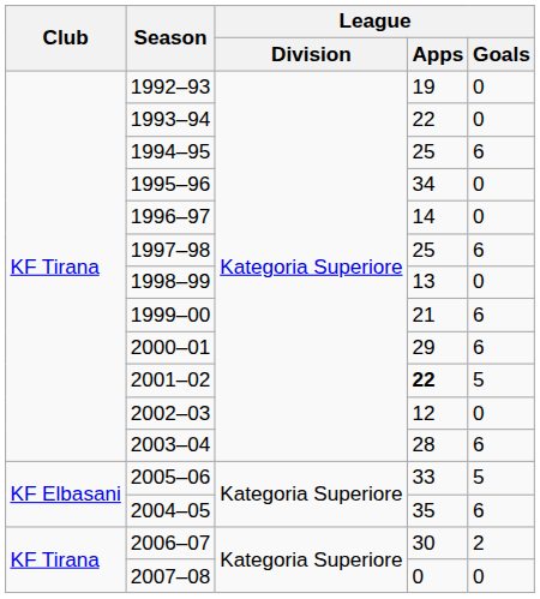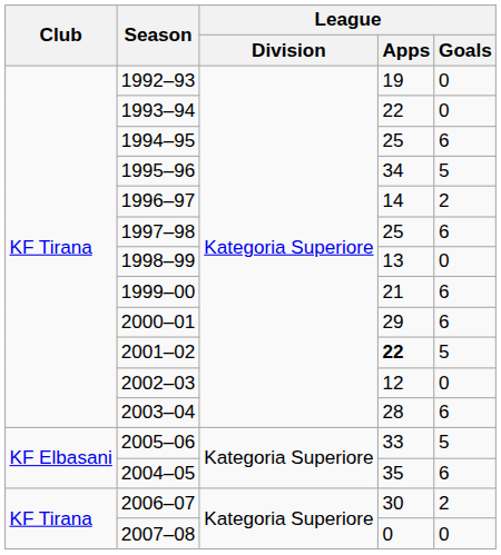 <table class="wikitable">
 <tr>
 <th rowspan=2>Club</th>
 <th rowspan=2>Season</th>
 <th colspan=3>League</th>
 </tr>
 <tr>
 <th>Division</th>
 <th>Apps</th>
 <th>Goals</th>
 </tr>
 <tr>
 <td rowspan=12><a href='#'>KF Tirana</a></td>
 <td>1992–93</td>
 <td rowspan=12><a href='#'>Kategoria Superiore</a></td>
 <td>19</td>
 <td>0</td>
 </tr>
 <tr>
 <td>1993–94</td>
 <td>22</td>
 <td>0</td>
 </tr>
 <tr>
 <td>1994–95</td>
 <td>25</td>
 <td>6</td>
 </tr>
 <tr>
 <td>1995–96</td>
 <td>34</td>
-<td>0</td>
+<td>5</td>
 </tr>
 <tr>
 <td>1996–97</td>
 <td>14</td>
-<td>0</td>
+<td>2</td>
 </tr>
 <tr>
 <td>1997–98</td>
 <td>25</td>
 <td>6</td>
 </tr>
 <tr>
 <td>1998–99</td>
 <td>13</td>
 <td>0</td>
 </tr>
 <tr>
 <td>1999–00</td>
 <td>21</td>
 <td>6</td>
 </tr>
 <tr>
 <td>2000–01</td>
 <td>29</td>
 <td>6</td>
 </tr>
 <tr>
 <td>2001–02</td>
 <td><strong>22</strong></td>
 <td>5</td>
 </tr>
 <tr>
 <td>2002–03</td>
 <td>12</td>
 <td>0</td>
 </tr>
 <tr>
 <td>2003–04</td>
 <td>28</td>
 <td>6</td>
 </tr>
 <tr>
 <td rowspan=2><a href='#'>KF Elbasani</a></td>
 <td>2005–06</td>
 <td rowspan=2>Kategoria Superiore</td>
 <td>33</td>
 <td>5</td>
 </tr>
 <tr>
 <td>2004–05</td>
 <td>35</td>
 <td>6</td>
 </tr>
 <tr>
 <td rowspan=2><a href='#'>KF Tirana</a></td>
 <td>2006–07</td>
 <td rowspan=2>Kategoria Superiore</td>
 <td>30</td>
 <td>2</td>
 </tr>
 <tr>
 <td>2007–08</td>
 <td>0</td>
 <td>0</td>
 </tr>
 </table>
